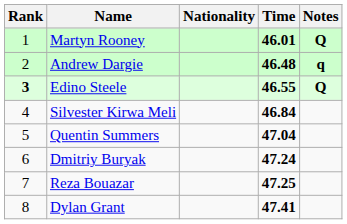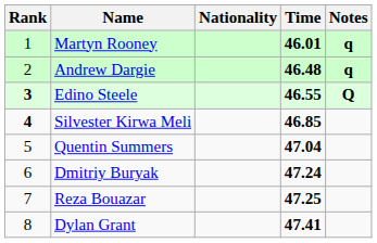 <table class="wikitable sortable" style="text-align:center">
 <tr>
 <th>Rank</th>
 <th>Name</th>
 <th>Nationality</th>
 <th>Time</th>
 <th>Notes</th>
 </tr>
 <tr bgcolor=ccffcc>
 <td>1</td>
 <td align=left><a href='#'>Martyn Rooney</a></td>
 <td align=left></td>
 <td><strong>46.01</strong></td>
-<td><strong>Q</strong></td>
+<td><strong>q</strong></td>
 </tr>
 <tr bgcolor=ccffcc>
 <td>2</td>
 <td align=left><a href='#'>Andrew Dargie</a></td>
 <td align=left></td>
 <td><strong>46.48</strong></td>
 <td><strong>q</strong></td>
 </tr>
 <tr bgcolor=ddffdd>
 <td><strong>3</strong></td>
 <td align=left><a href='#'>Edino Steele</a></td>
 <td align=left></td>
 <td><strong>46.55</strong></td>
 <td><strong>Q</strong></td>
 </tr>
 <tr>
-<td>4</td>
+<td><strong>4</strong></td>
 <td align=left><a href='#'>Silvester Kirwa Meli</a></td>
 <td align=left></td>
-<td><strong>46.84</strong></td>
+<td><strong>46.85</strong></td>
 <td></td>
 </tr>
 <tr>
 <td>5</td>
 <td align=left><a href='#'>Quentin Summers</a></td>
 <td align=left></td>
 <td><strong>47.04</strong></td>
 <td></td>
 </tr>
 <tr>
 <td>6</td>
 <td align=left><a href='#'>Dmitriy Buryak</a></td>
 <td align=left></td>
 <td><strong>47.24</strong></td>
 <td></td>
 </tr>
 <tr>
 <td>7</td>
 <td align=left><a href='#'>Reza Bouazar</a></td>
 <td align=left></td>
 <td><strong>47.25</strong></td>
 <td></td>
 </tr>
 <tr>
 <td>8</td>
 <td align=left><a href='#'>Dylan Grant</a></td>
 <td align=left></td>
 <td><strong>47.41</strong></td>
 <td></td>
 </tr>
 </table>
